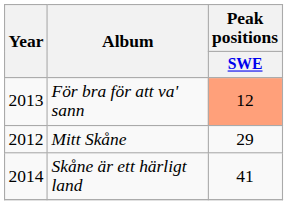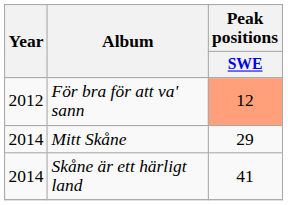 <table class="wikitable">
 <tr>
 <th align="center" rowspan="2" width="10">Year</th>
 <th align="center" rowspan="2" width="140">Album</th>
 <th align="center" colspan="1" width="20">Peak positions</th>
 </tr>
 <tr>
 <th scope="col" style="width:3em;font-size:90%;"><a href='#'>SWE</a><br></th>
 </tr>
 <tr>
-<td style="text-align:center;">2013</td>
+<td style="text-align:center;">2012</td>
 <td><em>För bra för att va' sann</em></td>
 <td style="background: lightsalmon; text-align:center;">12</td>
 </tr>
 <tr>
-<td style="text-align:center;">2012</td>
+<td style="text-align:center;">2014</td>
 <td><em>Mitt Skåne</em></td>
 <td style="text-align:center;">29</td>
 </tr>
 <tr>
 <td style="text-align:center;">2014</td>
 <td><em>Skåne är ett härligt land</em></td>
 <td style="text-align:center;">41</td>
 </tr>
 <tr>
 </tr>
 </table>
